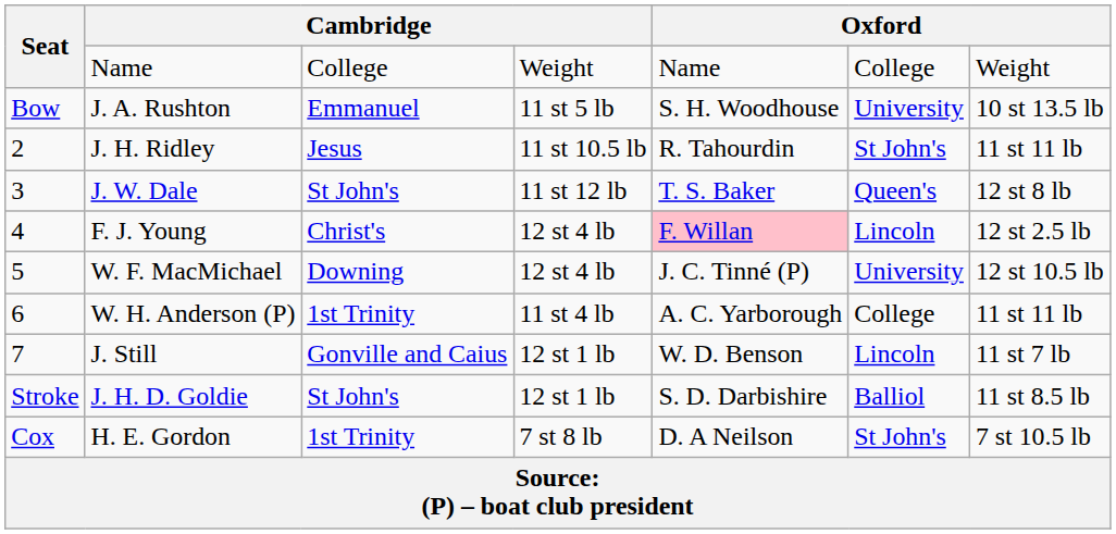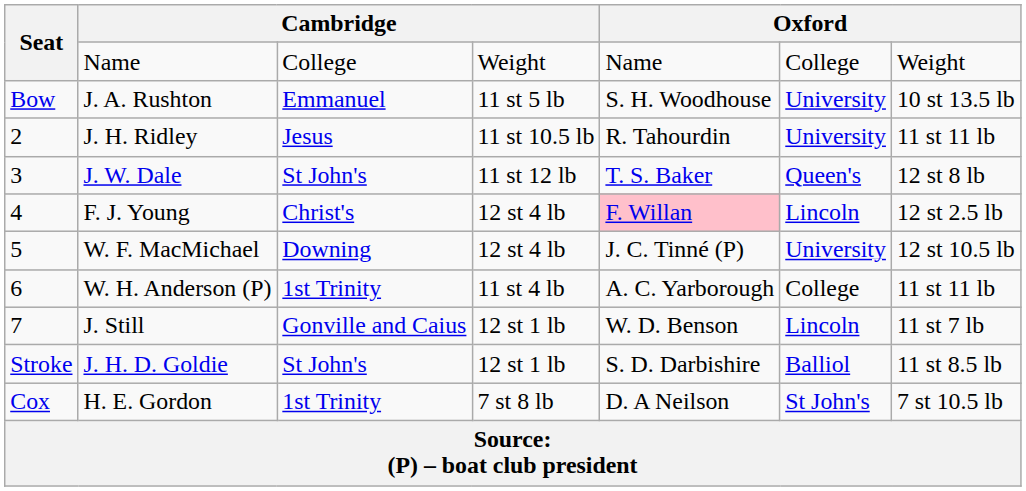 <table class=wikitable>
 <tr>
 <th rowspan="2">Seat</th>
 <th colspan="3">Cambridge <br> </th>
 <th colspan="3">Oxford <br> </th>
 </tr>
 <tr>
 <td>Name</td>
 <td>College</td>
 <td>Weight</td>
 <td>Name</td>
 <td>College</td>
 <td>Weight</td>
 </tr>
 <tr>
 <td><a href='#'>Bow</a></td>
 <td>J. A. Rushton</td>
 <td><a href='#'>Emmanuel</a></td>
 <td>11 st 5 lb</td>
 <td>S. H. Woodhouse</td>
 <td><a href='#'>University</a></td>
 <td>10 st 13.5 lb</td>
 </tr>
 <tr>
 <td>2</td>
 <td>J. H. Ridley</td>
 <td><a href='#'>Jesus</a></td>
 <td>11 st 10.5 lb</td>
 <td>R. Tahourdin</td>
-<td><a href='#'>St John's</a></td>
+<td><a href='#'>University</a></td>
 <td>11 st 11 lb</td>
 </tr>
 <tr>
 <td>3</td>
 <td><a href='#'>J. W. Dale</a></td>
 <td><a href='#'>St John's</a></td>
 <td>11 st 12 lb</td>
 <td><a href='#'>T. S. Baker</a></td>
 <td><a href='#'>Queen's</a></td>
 <td>12 st 8 lb</td>
 </tr>
 <tr>
 <td>4</td>
 <td>F. J. Young</td>
 <td><a href='#'>Christ's</a></td>
 <td>12 st 4 lb</td>
 <td style="background: pink;"><a href='#'>F. Willan</a></td>
 <td><a href='#'>Lincoln</a></td>
 <td>12 st 2.5 lb</td>
 </tr>
 <tr>
 <td>5</td>
 <td>W. F. MacMichael</td>
 <td><a href='#'>Downing</a></td>
 <td>12 st 4 lb</td>
 <td>J. C. Tinné (P)</td>
 <td><a href='#'>University</a></td>
 <td>12 st 10.5 lb</td>
 </tr>
 <tr>
 <td>6</td>
 <td>W. H. Anderson (P)</td>
 <td><a href='#'>1st Trinity</a></td>
 <td>11 st 4 lb</td>
 <td>A. C. Yarborough</td>
 <td>College</td>
 <td>11 st 11 lb</td>
 </tr>
 <tr>
 <td>7</td>
 <td>J. Still</td>
 <td><a href='#'>Gonville and Caius</a></td>
 <td>12 st 1 lb</td>
 <td>W. D. Benson</td>
 <td><a href='#'>Lincoln</a></td>
 <td>11 st 7 lb</td>
 </tr>
 <tr>
 <td><a href='#'>Stroke</a></td>
 <td><a href='#'>J. H. D. Goldie</a></td>
 <td><a href='#'>St John's</a></td>
 <td>12 st 1 lb</td>
 <td>S. D. Darbishire</td>
 <td><a href='#'>Balliol</a></td>
 <td>11 st 8.5 lb</td>
 </tr>
 <tr>
 <td><a href='#'>Cox</a></td>
 <td>H. E. Gordon</td>
 <td><a href='#'>1st Trinity</a></td>
 <td>7 st 8 lb</td>
 <td>D. A Neilson</td>
 <td><a href='#'>St John's</a></td>
 <td>7 st 10.5 lb</td>
 </tr>
 <tr>
 <th colspan="7">Source:<br>(P) – boat club president</th>
 </tr>
 </table>
